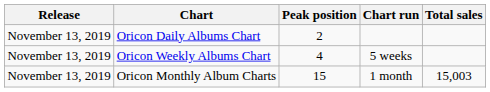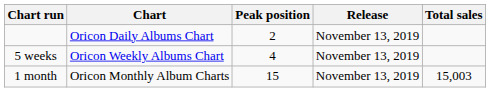 <table class="wikitable">
 <tr>
-<th align="left">Release</th>
+<th align="left">Chart run</th>
 <th align="left">Chart</th>
 <th align="left">Peak position</th>
-<th align="left">Chart run</th>
+<th align="left">Release</th>
 <th align="left">Total sales</th>
 </tr>
 <tr>
-<td align="left">November 13, 2019</td>
+<td align="center"></td>
 <td align="left"><a href='#'>Oricon Daily Albums Chart</a></td>
 <td align="center">2</td>
-<td align="center"></td>
+<td align="left">November 13, 2019</td>
 <td align="center"></td>
 </tr>
 <tr>
-<td align="left">November 13, 2019</td>
+<td align="center">5 weeks</td>
 <td align="left"><a href='#'>Oricon Weekly Albums Chart</a></td>
 <td align="center">4</td>
-<td align="center">5 weeks</td>
+<td align="left">November 13, 2019</td>
 <td align="center"></td>
 </tr>
 <tr>
-<td align="left">November 13, 2019</td>
+<td align="center">1 month</td>
 <td align="left">Oricon Monthly Album Charts</td>
 <td align="center">15</td>
-<td align="center">1 month</td>
+<td align="left">November 13, 2019</td>
 <td align="center">15,003</td>
 </tr>
 </table>
